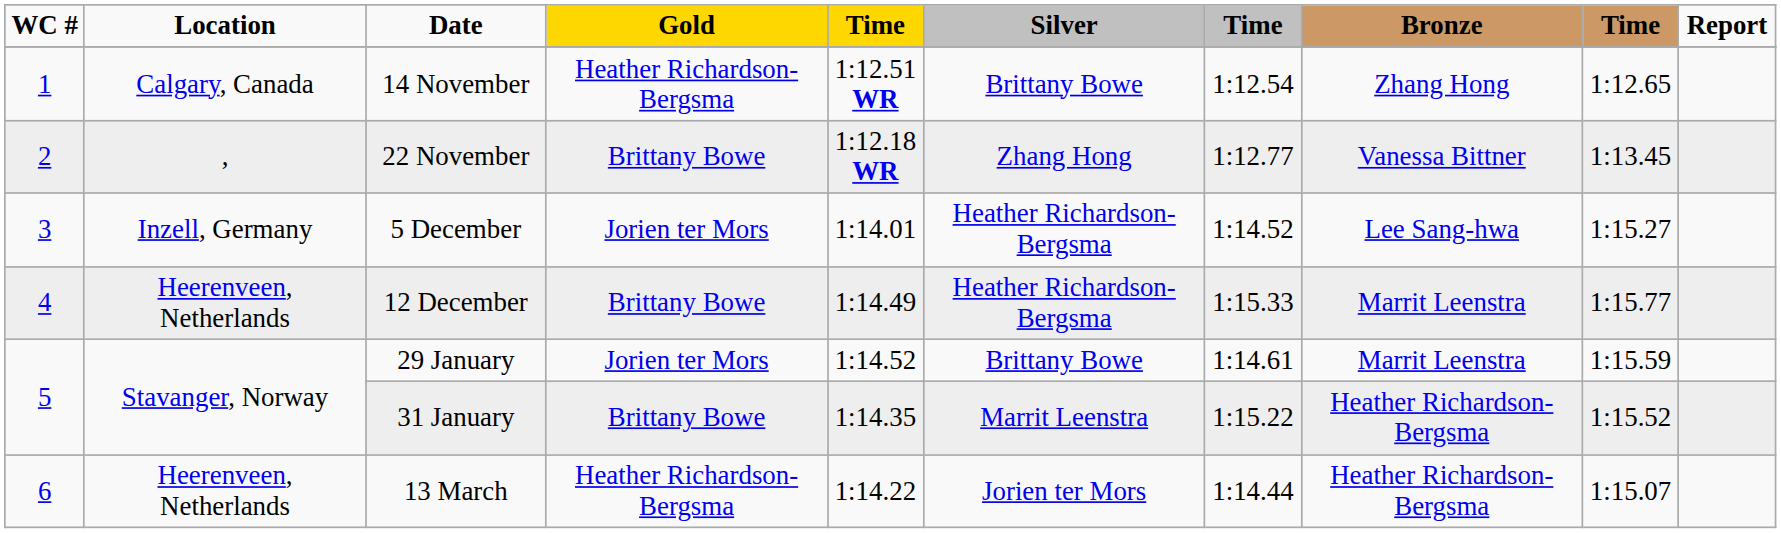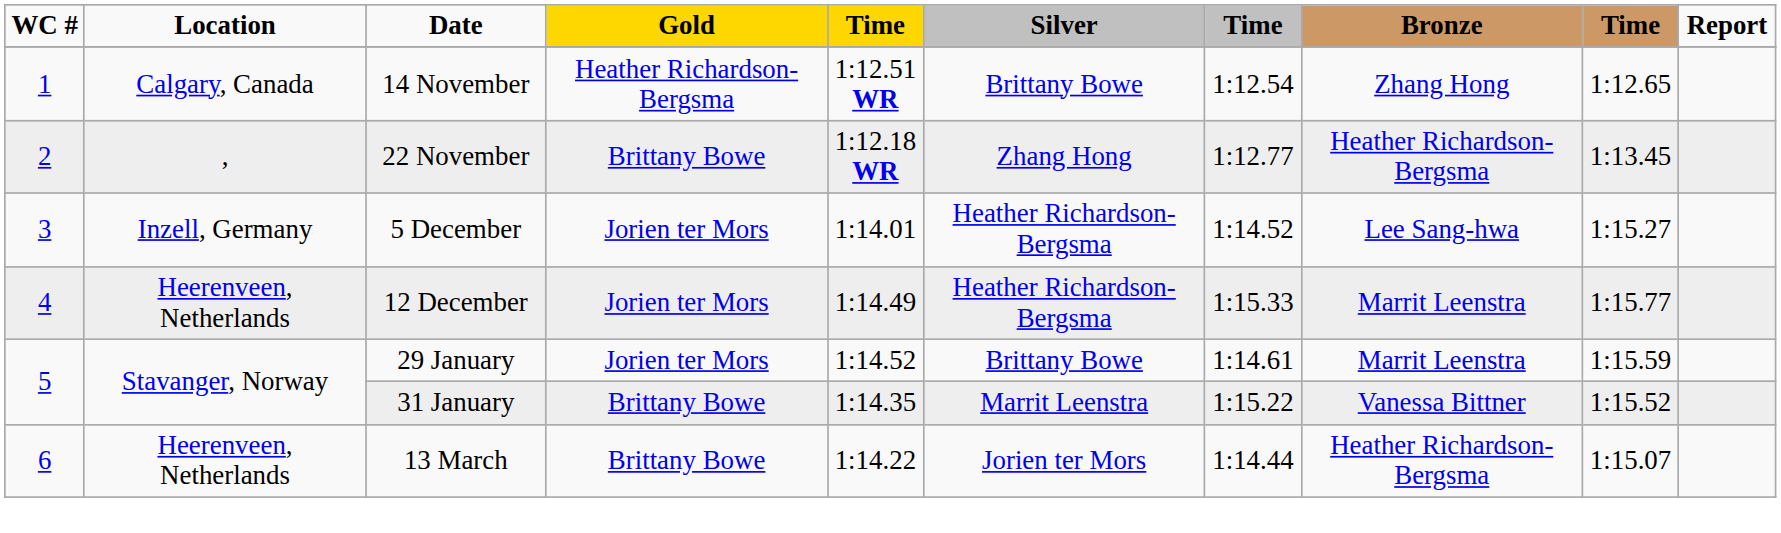 <table class="wikitable">
 <tr>
 <td width="40" align="center"><strong>WC #</strong></td>
 <td width="160" align="center"><strong>Location</strong></td>
 <td width="100" align="center"><strong>Date</strong></td>
 <td width="160" bgcolor="gold" align="center"><strong>Gold</strong></td>
 <td width="50" bgcolor="gold" align="center"><strong>Time</strong></td>
 <td width="160" bgcolor="silver" align="center"><strong>Silver</strong></td>
 <td width="50" bgcolor="silver" align="center"><strong>Time</strong></td>
 <td width="160" bgcolor="#CC9966" align="center"><strong>Bronze</strong></td>
 <td width="50" bgcolor="#CC9966" align="center"><strong>Time</strong></td>
 <td width="50" align="center"><strong>Report</strong></td>
 </tr>
 <tr bgcolor="#cccccc">
 </tr>
 <tr>
 <td align="center"><a href='#'>1</a></td>
 <td align="center"><a href='#'>Calgary</a>, Canada</td>
 <td align="center">14 November</td>
 <td align="center"><a href='#'>Heather Richardson-Bergsma</a><br><small></small></td>
 <td align="center">1:12.51<br><strong><a href='#'>WR</a></strong></td>
 <td align="center"><a href='#'>Brittany Bowe</a><br><small></small></td>
 <td align="center">1:12.54</td>
 <td align="center"><a href='#'>Zhang Hong</a><br><small></small></td>
 <td align="center">1:12.65</td>
 <td align="center"></td>
 </tr>
 <tr bgcolor="#eeeeee">
 <td align="center"><a href='#'>2</a></td>
 <td align="center">, </td>
 <td align="center">22 November</td>
 <td align="center"><a href='#'>Brittany Bowe</a><br><small></small></td>
 <td align="center">1:12.18<br><strong><a href='#'>WR</a></strong></td>
 <td align="center"><a href='#'>Zhang Hong</a><br><small></small></td>
 <td align="center">1:12.77</td>
-<td align="center"><a href='#'>Vanessa Bittner</a><br><small></small></td>
+<td align="center"><a href='#'>Heather Richardson-Bergsma</a><br><small></small></td>
 <td align="center">1:13.45</td>
 <td align="center"></td>
 </tr>
 <tr>
 <td align="center"><a href='#'>3</a></td>
 <td align="center"><a href='#'>Inzell</a>, Germany</td>
 <td align="center">5 December</td>
 <td align="center"><a href='#'>Jorien ter Mors</a><br><small></small></td>
 <td align="center">1:14.01</td>
 <td align="center"><a href='#'>Heather Richardson-Bergsma</a><br><small></small></td>
 <td align="center">1:14.52</td>
 <td align="center"><a href='#'>Lee Sang-hwa</a><br><small></small></td>
 <td align="center">1:15.27</td>
 <td align="center"></td>
 </tr>
 <tr bgcolor="#eeeeee">
 <td align="center"><a href='#'>4</a></td>
 <td align="center"><a href='#'>Heerenveen</a>, Netherlands</td>
 <td align="center">12 December</td>
-<td align="center"><a href='#'>Brittany Bowe</a><br><small></small></td>
+<td align="center"><a href='#'>Jorien ter Mors</a><br><small></small></td>
 <td align="center">1:14.49</td>
 <td align="center"><a href='#'>Heather Richardson-Bergsma</a><br><small></small></td>
 <td align="center">1:15.33</td>
 <td align="center"><a href='#'>Marrit Leenstra</a><br><small></small></td>
 <td align="center">1:15.77</td>
 <td align="center"></td>
 </tr>
 <tr>
 <td rowspan=2 align="center"><a href='#'>5</a></td>
 <td rowspan=2 align="center"><a href='#'>Stavanger</a>, Norway</td>
 <td align="center">29 January</td>
 <td align="center"><a href='#'>Jorien ter Mors</a><br><small></small></td>
 <td align="center">1:14.52</td>
 <td align="center"><a href='#'>Brittany Bowe</a><br><small></small></td>
 <td align="center">1:14.61</td>
 <td align="center"><a href='#'>Marrit Leenstra</a><br><small></small></td>
 <td align="center">1:15.59</td>
 <td align="center"></td>
 </tr>
 <tr bgcolor="#eeeeee">
 <td align="center">31 January</td>
 <td align="center"><a href='#'>Brittany Bowe</a><br><small></small></td>
 <td align="center">1:14.35</td>
 <td align="center"><a href='#'>Marrit Leenstra</a><br><small></small></td>
 <td align="center">1:15.22</td>
-<td align="center"><a href='#'>Heather Richardson-Bergsma</a><br><small></small></td>
+<td align="center"><a href='#'>Vanessa Bittner</a><br><small></small></td>
 <td align="center">1:15.52</td>
 <td align="center"></td>
 </tr>
 <tr>
 <td align="center"><a href='#'>6</a></td>
 <td align="center"><a href='#'>Heerenveen</a>, Netherlands</td>
 <td align="center">13 March</td>
-<td align="center"><a href='#'>Heather Richardson-Bergsma</a><br><small></small></td>
+<td align="center"><a href='#'>Brittany Bowe</a><br><small></small></td>
 <td align="center">1:14.22</td>
 <td align="center"><a href='#'>Jorien ter Mors</a><br><small></small></td>
 <td align="center">1:14.44</td>
 <td align="center"><a href='#'>Heather Richardson-Bergsma</a><br><small></small></td>
 <td align="center">1:15.07</td>
 <td align="center"></td>
 </tr>
 </table>
